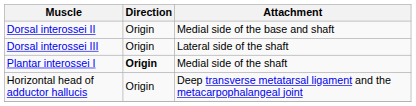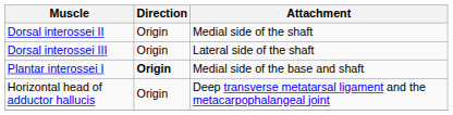 <table class="sortable wikitable">
 <tr>
 <th>Muscle</th>
 <th>Direction</th>
 <th>Attachment</th>
 </tr>
 <tr>
 <td><a href='#'>Dorsal interossei II</a></td>
 <td>Origin</td>
-<td>Medial side of the base and shaft</td>
+<td>Medial side of the shaft</td>
 </tr>
 <tr>
 <td><a href='#'>Dorsal interossei III</a></td>
 <td>Origin</td>
 <td>Lateral side of the shaft</td>
 </tr>
 <tr>
 <td><a href='#'>Plantar interossei I</a></td>
 <td><strong>Origin</strong></td>
-<td>Medial side of the shaft</td>
+<td>Medial side of the base and shaft</td>
 </tr>
 <tr>
 <td>Horizontal head of <a href='#'>adductor hallucis</a></td>
 <td>Origin</td>
 <td>Deep <a href='#'>transverse metatarsal ligament</a> and the <a href='#'>metacarpophalangeal joint</a></td>
 </tr>
 <tr>
 </tr>
 </table>
